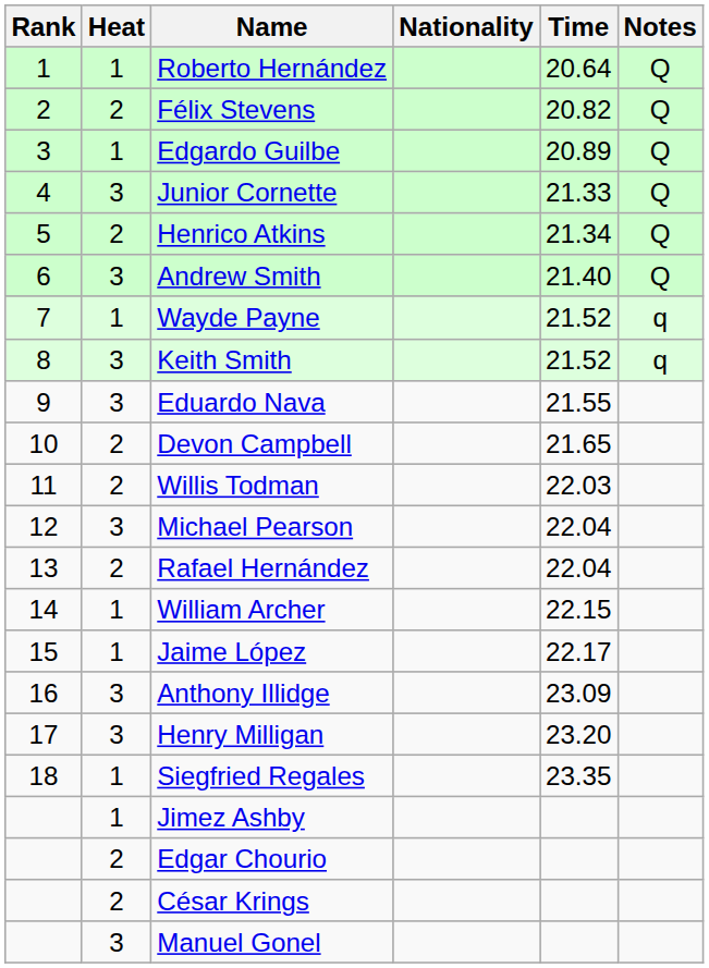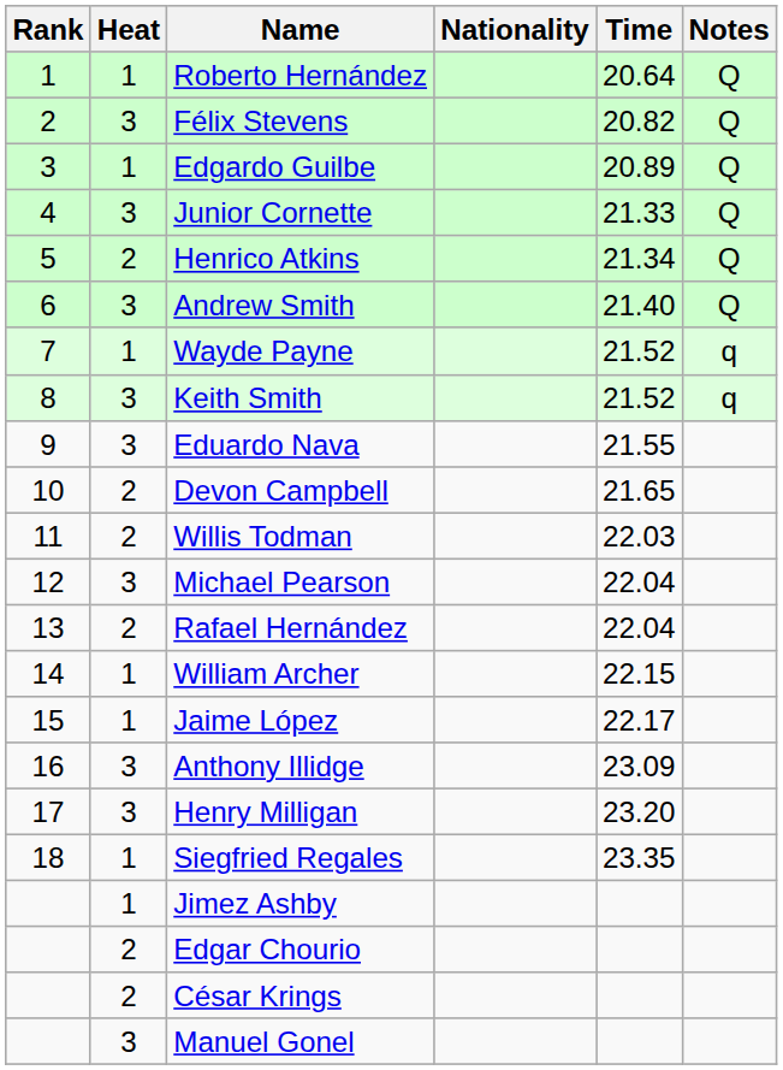 <table class="wikitable sortable" style="text-align:center; font-size:95%">
 <tr>
 <th>Rank</th>
 <th>Heat</th>
 <th>Name</th>
 <th>Nationality</th>
 <th>Time</th>
 <th>Notes</th>
 </tr>
 <tr bgcolor=ccffcc>
 <td>1</td>
 <td>1</td>
 <td align=left><a href='#'>Roberto Hernández</a></td>
 <td align=left></td>
 <td>20.64</td>
 <td>Q</td>
 </tr>
 <tr bgcolor=ccffcc>
 <td>2</td>
-<td>2</td>
+<td>3</td>
 <td align=left><a href='#'>Félix Stevens</a></td>
 <td align=left></td>
 <td>20.82</td>
 <td>Q</td>
 </tr>
 <tr bgcolor=ccffcc>
 <td>3</td>
 <td>1</td>
 <td align=left><a href='#'>Edgardo Guilbe</a></td>
 <td align=left></td>
 <td>20.89</td>
 <td>Q</td>
 </tr>
 <tr bgcolor=ccffcc>
 <td>4</td>
 <td>3</td>
 <td align=left><a href='#'>Junior Cornette</a></td>
 <td align=left></td>
 <td>21.33</td>
 <td>Q</td>
 </tr>
 <tr bgcolor=ccffcc>
 <td>5</td>
 <td>2</td>
 <td align=left><a href='#'>Henrico Atkins</a></td>
 <td align=left></td>
 <td>21.34</td>
 <td>Q</td>
 </tr>
 <tr bgcolor=ccffcc>
 <td>6</td>
 <td>3</td>
 <td align=left><a href='#'>Andrew Smith</a></td>
 <td align=left></td>
 <td>21.40</td>
 <td>Q</td>
 </tr>
 <tr bgcolor=ddffdd>
 <td>7</td>
 <td>1</td>
 <td align=left><a href='#'>Wayde Payne</a></td>
 <td align=left></td>
 <td>21.52</td>
 <td>q</td>
 </tr>
 <tr bgcolor=ddffdd>
 <td>8</td>
 <td>3</td>
 <td align=left><a href='#'>Keith Smith</a></td>
 <td align=left></td>
 <td>21.52</td>
 <td>q</td>
 </tr>
 <tr>
 <td>9</td>
 <td>3</td>
 <td align=left><a href='#'>Eduardo Nava</a></td>
 <td align=left></td>
 <td>21.55</td>
 <td></td>
 </tr>
 <tr>
 <td>10</td>
 <td>2</td>
 <td align=left><a href='#'>Devon Campbell</a></td>
 <td align=left></td>
 <td>21.65</td>
 <td></td>
 </tr>
 <tr>
 <td>11</td>
 <td>2</td>
 <td align=left><a href='#'>Willis Todman</a></td>
 <td align=left></td>
 <td>22.03</td>
 <td></td>
 </tr>
 <tr>
 <td>12</td>
 <td>3</td>
 <td align=left><a href='#'>Michael Pearson</a></td>
 <td align=left></td>
 <td>22.04</td>
 <td></td>
 </tr>
 <tr>
 <td>13</td>
 <td>2</td>
 <td align=left><a href='#'>Rafael Hernández</a></td>
 <td align=left></td>
 <td>22.04</td>
 <td></td>
 </tr>
 <tr>
 <td>14</td>
 <td>1</td>
 <td align=left><a href='#'>William Archer</a></td>
 <td align=left></td>
 <td>22.15</td>
 <td></td>
 </tr>
 <tr>
 <td>15</td>
 <td>1</td>
 <td align=left><a href='#'>Jaime López</a></td>
 <td align=left></td>
 <td>22.17</td>
 <td></td>
 </tr>
 <tr>
 <td>16</td>
 <td>3</td>
 <td align=left><a href='#'>Anthony Illidge</a></td>
 <td align=left></td>
 <td>23.09</td>
 <td></td>
 </tr>
 <tr>
 <td>17</td>
 <td>3</td>
 <td align=left><a href='#'>Henry Milligan</a></td>
 <td align=left></td>
 <td>23.20</td>
 <td></td>
 </tr>
 <tr>
 <td>18</td>
 <td>1</td>
 <td align=left><a href='#'>Siegfried Regales</a></td>
 <td align=left></td>
 <td>23.35</td>
 <td></td>
 </tr>
 <tr>
 <td></td>
 <td>1</td>
 <td align=left><a href='#'>Jimez Ashby</a></td>
 <td align=left></td>
 <td></td>
 <td></td>
 </tr>
 <tr>
 <td></td>
 <td>2</td>
 <td align=left><a href='#'>Edgar Chourio</a></td>
 <td align=left></td>
 <td></td>
 <td></td>
 </tr>
 <tr>
 <td></td>
 <td>2</td>
 <td align=left><a href='#'>César Krings</a></td>
 <td align=left></td>
 <td></td>
 <td></td>
 </tr>
 <tr>
 <td></td>
 <td>3</td>
 <td align=left><a href='#'>Manuel Gonel</a></td>
 <td align=left></td>
 <td></td>
 <td></td>
 </tr>
 </table>
